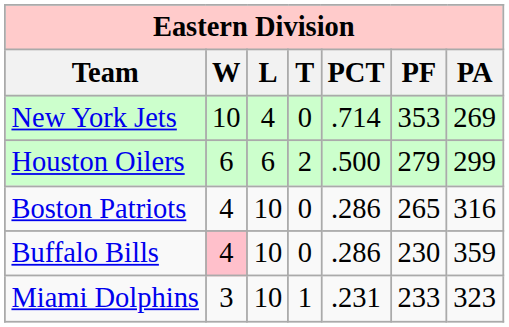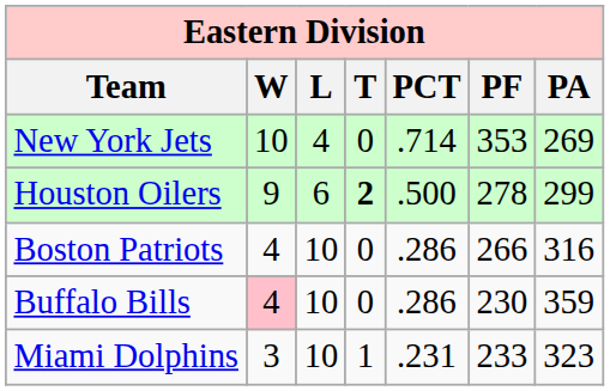 <table class="wikitable" style="text-align:center">
 <tr bgcolor="#ffcbcb">
 <td colspan="7" align="center"><strong>Eastern Division</strong></td>
 </tr>
 <tr bgcolor="#efefef">
 <th>Team</th>
 <th>W</th>
 <th>L</th>
 <th>T</th>
 <th>PCT</th>
 <th>PF</th>
 <th>PA</th>
 </tr>
 <tr style="background:#ccffcc">
 <td align="left"><a href='#'>New York Jets</a></td>
 <td>10</td>
 <td>4</td>
 <td>0</td>
 <td>.714</td>
 <td>353</td>
 <td>269</td>
 </tr>
 <tr style="background:#ccffcc">
 <td align="left"><a href='#'>Houston Oilers</a></td>
+<td>9</td>
 <td>6</td>
-<td>6</td>
-<td>2</td>
+<td><strong>2</strong></td>
 <td>.500</td>
-<td>279</td>
+<td>278</td>
 <td>299</td>
 </tr>
 <tr>
 <td align="left"><a href='#'>Boston Patriots</a></td>
 <td>4</td>
 <td>10</td>
 <td>0</td>
 <td>.286</td>
-<td>265</td>
+<td>266</td>
 <td>316</td>
 </tr>
 <tr>
 <td align="left"><a href='#'>Buffalo Bills</a></td>
 <td style="background: pink;">4</td>
 <td>10</td>
 <td>0</td>
 <td>.286</td>
 <td>230</td>
 <td>359</td>
 </tr>
 <tr>
 <td align="left"><a href='#'>Miami Dolphins</a></td>
 <td>3</td>
 <td>10</td>
 <td>1</td>
 <td>.231</td>
 <td>233</td>
 <td>323</td>
 </tr>
 </table>
